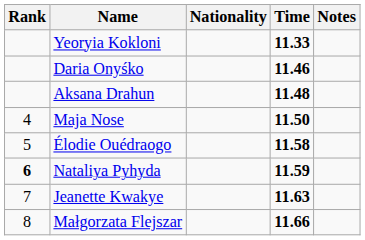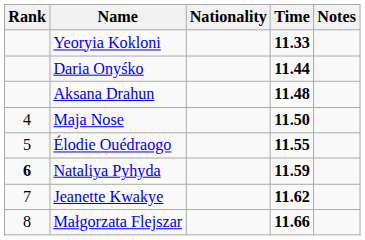 <table class="wikitable sortable" style="text-align:center">
 <tr>
 <th>Rank</th>
 <th>Name</th>
 <th>Nationality</th>
 <th>Time</th>
 <th>Notes</th>
 </tr>
 <tr>
 <td></td>
 <td align=left><a href='#'>Yeoryia Kokloni</a></td>
 <td align=left></td>
 <td><strong>11.33</strong></td>
 <td></td>
 </tr>
 <tr>
 <td></td>
 <td align=left><a href='#'>Daria Onyśko</a></td>
 <td align=left></td>
-<td><strong>11.46</strong></td>
+<td><strong>11.44</strong></td>
 <td></td>
 </tr>
 <tr>
 <td></td>
 <td align=left><a href='#'>Aksana Drahun</a></td>
 <td align=left></td>
 <td><strong>11.48</strong></td>
 <td></td>
 </tr>
 <tr>
 <td>4</td>
 <td align=left><a href='#'>Maja Nose</a></td>
 <td align=left></td>
 <td><strong>11.50</strong></td>
 <td></td>
 </tr>
 <tr>
 <td>5</td>
 <td align=left><a href='#'>Élodie Ouédraogo</a></td>
 <td align=left></td>
-<td><strong>11.58</strong></td>
+<td><strong>11.55</strong></td>
 <td></td>
 </tr>
 <tr>
 <td><strong>6</strong></td>
 <td align=left><a href='#'>Nataliya Pyhyda</a></td>
 <td align=left></td>
 <td><strong>11.59</strong></td>
 <td></td>
 </tr>
 <tr>
 <td>7</td>
 <td align=left><a href='#'>Jeanette Kwakye</a></td>
 <td align=left></td>
-<td><strong>11.63</strong></td>
+<td><strong>11.62</strong></td>
 <td></td>
 </tr>
 <tr>
 <td>8</td>
 <td align=left><a href='#'>Małgorzata Flejszar</a></td>
 <td align=left></td>
 <td><strong>11.66</strong></td>
 <td></td>
 </tr>
 </table>
